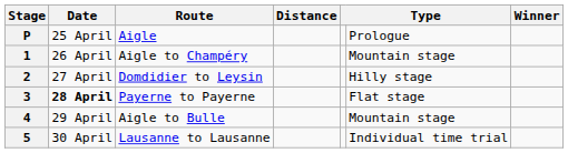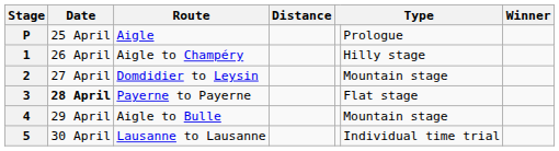 <table class="wikitable">
 <tr>
 <th scope=col>Stage</th>
 <th scope=col>Date</th>
 <th scope=col>Route</th>
 <th scope=col>Distance</th>
 <th scope=col colspan="2">Type</th>
 <th scope=col>Winner</th>
 </tr>
 <tr>
 <th scope=row>P</th>
 <td style="text-align:right;">25 April</td>
 <td><a href='#'>Aigle</a></td>
 <td></td>
 <td></td>
 <td>Prologue</td>
 <td></td>
 </tr>
 <tr>
 <th scope=row>1</th>
 <td style="text-align:right;">26 April</td>
 <td>Aigle to <a href='#'>Champéry</a></td>
 <td></td>
 <td></td>
-<td>Mountain stage</td>
+<td>Hilly stage</td>
 <td></td>
 </tr>
 <tr>
 <th scope=row>2</th>
 <td style="text-align:right;">27 April</td>
 <td><a href='#'>Domdidier</a> to <a href='#'>Leysin</a></td>
 <td></td>
 <td></td>
-<td>Hilly stage</td>
+<td>Mountain stage</td>
 <td></td>
 </tr>
 <tr>
 <th scope=row>3</th>
 <td style="text-align:right;"><strong>28 April</strong></td>
 <td><a href='#'>Payerne</a> to Payerne</td>
 <td></td>
 <td></td>
 <td>Flat stage</td>
 <td></td>
 </tr>
 <tr>
 <th scope=row>4</th>
 <td style="text-align:right;">29 April</td>
 <td>Aigle to <a href='#'>Bulle</a></td>
 <td></td>
 <td></td>
 <td>Mountain stage</td>
 <td></td>
 </tr>
 <tr>
 <th scope=row>5</th>
 <td style="text-align:right;">30 April</td>
 <td><a href='#'>Lausanne</a> to Lausanne</td>
 <td></td>
 <td></td>
 <td>Individual time trial</td>
 <td></td>
 </tr>
 </table>
